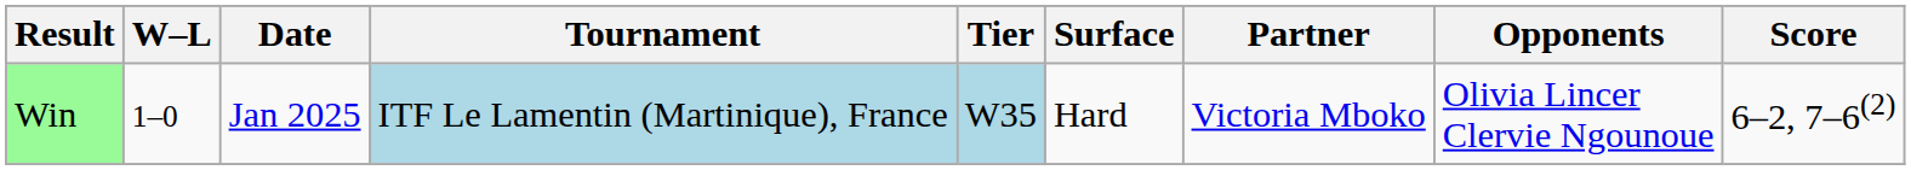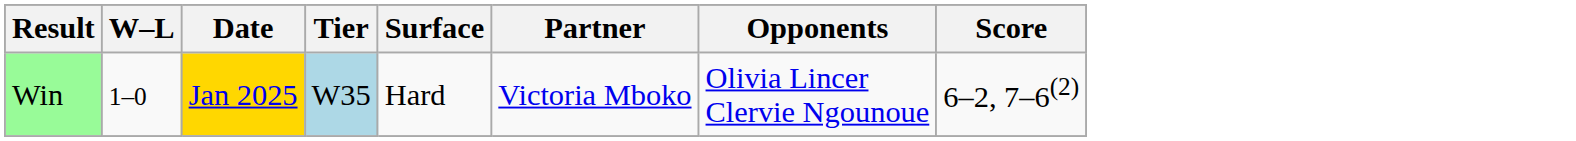 <table class="sortable wikitable">
 <tr>
 <th>Result</th>
 <th class="unsortable">W–L</th>
 <th>Date</th>
-<th>Tournament</th>
 <th>Tier</th>
 <th>Surface</th>
 <th>Partner</th>
 <th>Opponents</th>
 <th class="unsortable">Score</th>
 </tr>
 <tr>
 <td style="background:#98fb98;">Win</td>
 <td><small>1–0</small></td>
-<td><a href='#'>Jan 2025</a></td>
-<td style="background:lightblue;">ITF Le Lamentin (Martinique), France</td>
+<td style="background: gold;"><a href='#'>Jan 2025</a></td>
 <td style="background:lightblue;">W35</td>
 <td>Hard</td>
 <td> <a href='#'>Victoria Mboko</a></td>
 <td> <a href='#'>Olivia Lincer</a> <br>  <a href='#'>Clervie Ngounoue</a></td>
 <td>6–2, 7–6<sup>(2)</sup></td>
 </tr>
 </table>
